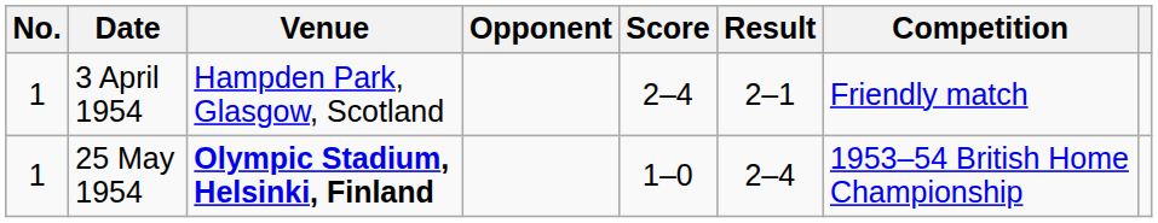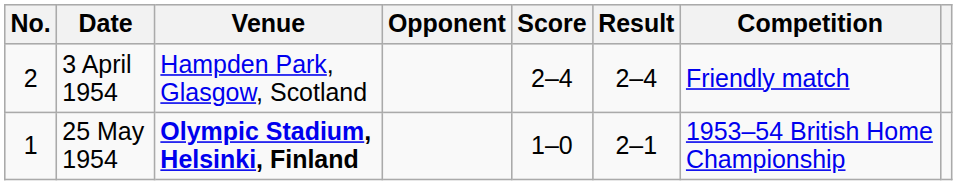 <table class="wikitable sortable">
 <tr>
 <th scope="col">No.</th>
 <th scope="col">Date</th>
 <th scope="col">Venue</th>
 <th scope="col">Opponent</th>
 <th scope="col">Score</th>
 <th scope="col">Result</th>
 <th scope="col">Competition</th>
 <th scope="col" class="unsortable"></th>
 </tr>
 <tr>
-<td align="center">1</td>
+<td align="center">2</td>
 <td>3 April 1954</td>
 <td><a href='#'>Hampden Park</a>, <a href='#'>Glasgow</a>, Scotland</td>
 <td></td>
 <td align="center">2–4</td>
-<td align="center">2–1</td>
+<td align="center">2–4</td>
 <td><a href='#'>Friendly match</a></td>
 <td></td>
 </tr>
 <tr>
 <td align="center">1</td>
 <td>25 May 1954</td>
 <td><strong><a href='#'>Olympic Stadium</a>, <a href='#'>Helsinki</a>, Finland</strong></td>
 <td></td>
 <td align="center">1–0</td>
-<td align="center">2–4</td>
+<td align="center">2–1</td>
 <td><a href='#'>1953–54 British Home Championship</a></td>
 <td></td>
 </tr>
 </table>
